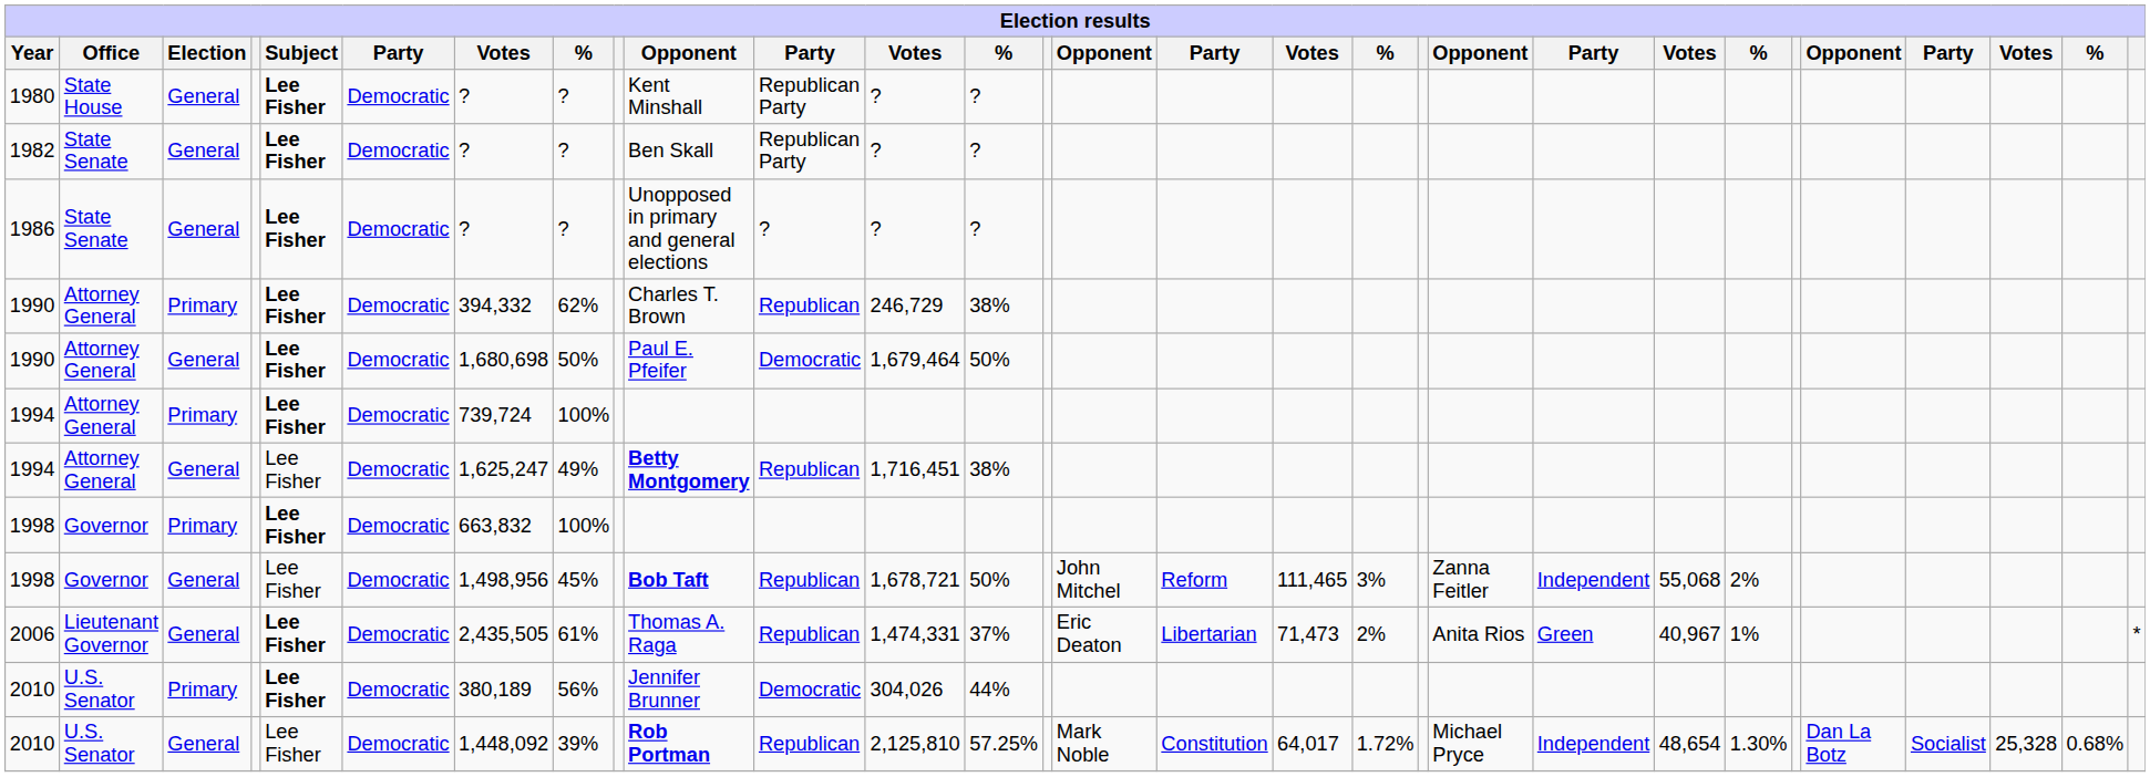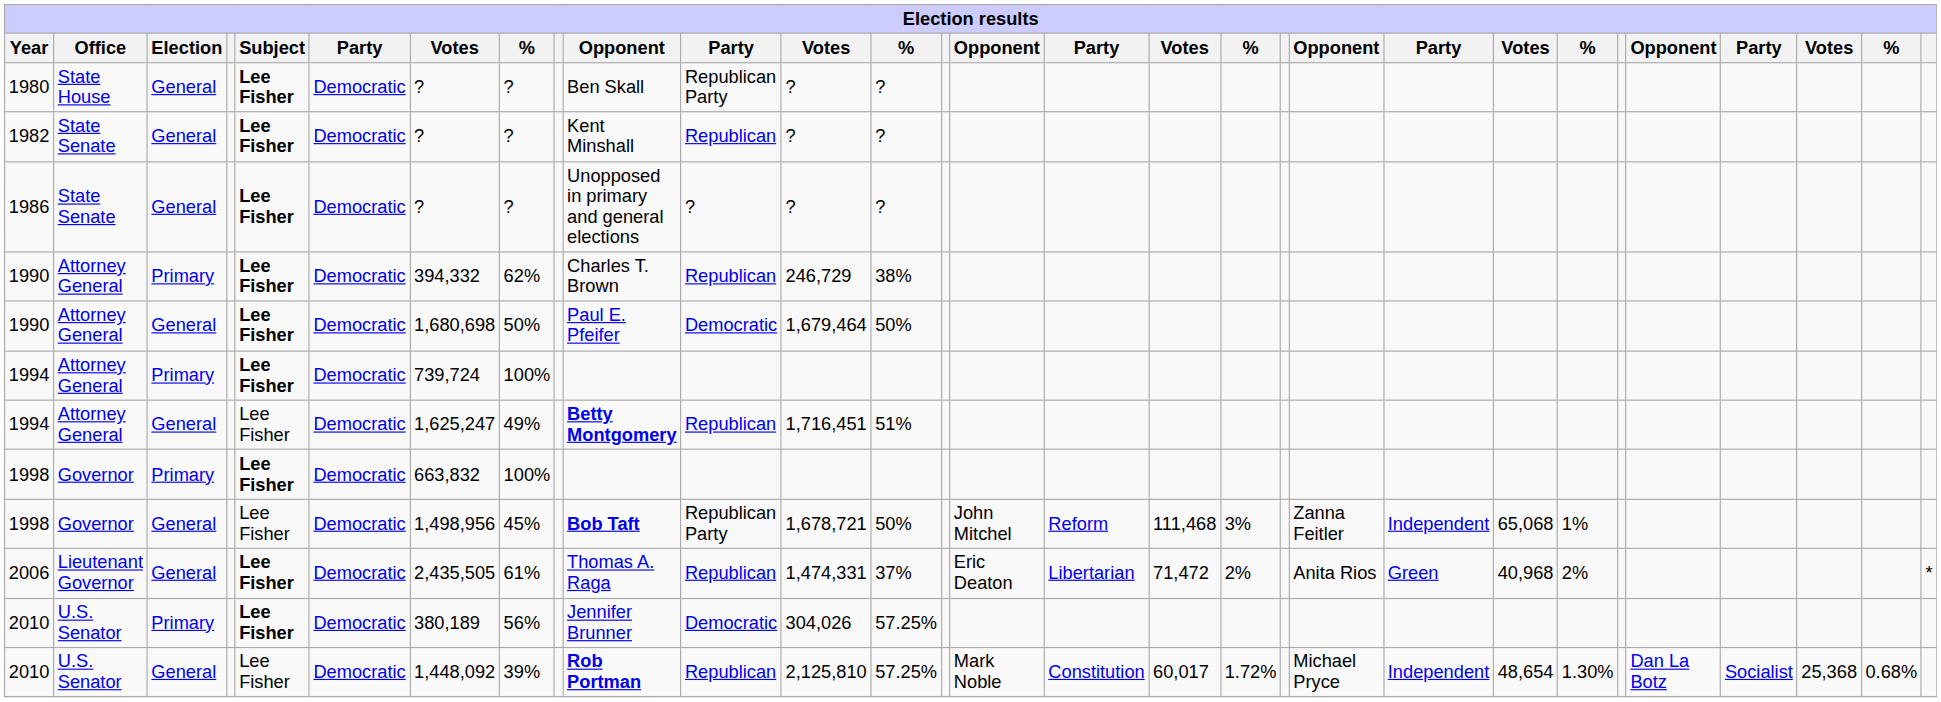 <table class="wikitable collapsible collapsed">
 <tr bgcolor=#cccccc>
 <th colspan=29 style="background: #ccccff;">Election results</th>
 </tr>
 <tr>
 <th><strong>Year</strong></th>
 <th><strong>Office</strong></th>
 <th><strong>Election</strong></th>
 <th></th>
 <th><strong>Subject</strong></th>
 <th><strong>Party</strong></th>
 <th><strong>Votes</strong></th>
 <th><strong>%</strong></th>
 <th></th>
 <th><strong>Opponent</strong></th>
 <th><strong>Party</strong></th>
 <th><strong>Votes</strong></th>
 <th><strong>%</strong></th>
 <th></th>
 <th><strong>Opponent</strong></th>
 <th><strong>Party</strong></th>
 <th><strong>Votes</strong></th>
 <th><strong>%</strong></th>
 <th></th>
 <th><strong>Opponent</strong></th>
 <th><strong>Party</strong></th>
 <th><strong>Votes</strong></th>
 <th><strong>%</strong></th>
 <th></th>
 <th><strong>Opponent</strong></th>
 <th><strong>Party</strong></th>
 <th><strong>Votes</strong></th>
 <th><strong>%</strong></th>
 <th></th>
 </tr>
 <tr>
 <td>1980</td>
 <td><a href='#'>State House</a></td>
 <td><a href='#'>General</a></td>
 <td></td>
 <td><strong>Lee Fisher</strong></td>
 <td><a href='#'>Democratic</a></td>
 <td>?</td>
 <td>?</td>
 <td></td>
-<td>Kent Minshall</td>
+<td>Ben Skall</td>
 <td>Republican Party</td>
 <td>?</td>
 <td>?</td>
 <td></td>
 <td></td>
 <td></td>
 <td></td>
 <td></td>
 <td></td>
 <td></td>
 <td></td>
 <td></td>
 <td></td>
 <td></td>
 <td></td>
 <td></td>
 <td></td>
 <td></td>
 <td></td>
 </tr>
 <tr>
 <td>1982</td>
 <td><a href='#'>State Senate</a></td>
 <td><a href='#'>General</a></td>
 <td></td>
 <td><strong>Lee Fisher</strong></td>
 <td><a href='#'>Democratic</a></td>
 <td>?</td>
 <td>?</td>
 <td></td>
-<td>Ben Skall</td>
-<td>Republican Party</td>
+<td>Kent Minshall</td>
+<td><a href='#'>Republican</a></td>
 <td>?</td>
 <td>?</td>
 <td></td>
 <td></td>
 <td></td>
 <td></td>
 <td></td>
 <td></td>
 <td></td>
 <td></td>
 <td></td>
 <td></td>
 <td></td>
 <td></td>
 <td></td>
 <td></td>
 <td></td>
 <td></td>
 </tr>
 <tr>
 <td>1986</td>
 <td><a href='#'>State Senate</a></td>
 <td><a href='#'>General</a></td>
 <td></td>
 <td><strong>Lee Fisher</strong></td>
 <td><a href='#'>Democratic</a></td>
 <td>?</td>
 <td>?</td>
 <td></td>
 <td>Unopposed in primary and general elections</td>
 <td>?</td>
 <td>?</td>
 <td>?</td>
 <td></td>
 <td></td>
 <td></td>
 <td></td>
 <td></td>
 <td></td>
 <td></td>
 <td></td>
 <td></td>
 <td></td>
 <td></td>
 <td></td>
 <td></td>
 <td></td>
 <td></td>
 <td></td>
 </tr>
 <tr>
 <td>1990</td>
 <td><a href='#'>Attorney General</a></td>
 <td><a href='#'>Primary</a></td>
 <td></td>
 <td><strong>Lee Fisher</strong></td>
 <td><a href='#'>Democratic</a></td>
 <td>394,332</td>
 <td>62%</td>
 <td></td>
 <td>Charles T. Brown</td>
 <td><a href='#'>Republican</a></td>
 <td>246,729</td>
 <td>38%</td>
 <td></td>
 <td></td>
 <td></td>
 <td></td>
 <td></td>
 <td></td>
 <td></td>
 <td></td>
 <td></td>
 <td></td>
 <td></td>
 <td></td>
 <td></td>
 <td></td>
 <td></td>
 <td></td>
 </tr>
 <tr>
 <td>1990</td>
 <td><a href='#'>Attorney General</a></td>
 <td><a href='#'>General</a></td>
 <td></td>
 <td><strong>Lee Fisher</strong></td>
 <td><a href='#'>Democratic</a></td>
 <td>1,680,698</td>
 <td>50%</td>
 <td></td>
 <td><a href='#'>Paul E. Pfeifer</a></td>
 <td><a href='#'>Democratic</a></td>
 <td>1,679,464</td>
 <td>50%</td>
 <td></td>
 <td></td>
 <td></td>
 <td></td>
 <td></td>
 <td></td>
 <td></td>
 <td></td>
 <td></td>
 <td></td>
 <td></td>
 <td></td>
 <td></td>
 <td></td>
 <td></td>
 <td></td>
 </tr>
 <tr>
 <td>1994</td>
 <td><a href='#'>Attorney General</a></td>
 <td><a href='#'>Primary</a></td>
 <td></td>
 <td><strong>Lee Fisher</strong></td>
 <td><a href='#'>Democratic</a></td>
 <td>739,724</td>
 <td>100%</td>
 <td></td>
 <td></td>
 <td></td>
 <td></td>
 <td></td>
 <td></td>
 <td></td>
 <td></td>
 <td></td>
 <td></td>
 <td></td>
 <td></td>
 <td></td>
 <td></td>
 <td></td>
 <td></td>
 <td></td>
 <td></td>
 <td></td>
 <td></td>
 <td></td>
 </tr>
 <tr>
 <td>1994</td>
 <td><a href='#'>Attorney General</a></td>
 <td><a href='#'>General</a></td>
 <td></td>
 <td>Lee Fisher</td>
 <td><a href='#'>Democratic</a></td>
 <td>1,625,247</td>
 <td>49%</td>
 <td></td>
 <td><strong><a href='#'>Betty Montgomery</a></strong></td>
 <td><a href='#'>Republican</a></td>
 <td>1,716,451</td>
-<td>38%</td>
+<td>51%</td>
 <td></td>
 <td></td>
 <td></td>
 <td></td>
 <td></td>
 <td></td>
 <td></td>
 <td></td>
 <td></td>
 <td></td>
 <td></td>
 <td></td>
 <td></td>
 <td></td>
 <td></td>
 <td></td>
 </tr>
 <tr>
 <td>1998</td>
 <td><a href='#'>Governor</a></td>
 <td><a href='#'>Primary</a></td>
 <td></td>
 <td><strong>Lee Fisher</strong></td>
 <td><a href='#'>Democratic</a></td>
 <td>663,832</td>
 <td>100%</td>
 <td></td>
 <td></td>
 <td></td>
 <td></td>
 <td></td>
 <td></td>
 <td></td>
 <td></td>
 <td></td>
 <td></td>
 <td></td>
 <td></td>
 <td></td>
 <td></td>
 <td></td>
 <td></td>
 <td></td>
 <td></td>
 <td></td>
 <td></td>
 <td></td>
 </tr>
 <tr>
 <td>1998</td>
 <td><a href='#'>Governor</a></td>
 <td><a href='#'>General</a></td>
 <td></td>
 <td>Lee Fisher</td>
 <td><a href='#'>Democratic</a></td>
 <td>1,498,956</td>
 <td>45%</td>
 <td></td>
 <td><strong><a href='#'>Bob Taft</a></strong></td>
-<td><a href='#'>Republican</a></td>
+<td>Republican Party</td>
 <td>1,678,721</td>
 <td>50%</td>
 <td></td>
 <td>John Mitchel</td>
 <td><a href='#'>Reform</a></td>
-<td>111,465</td>
+<td>111,468</td>
 <td>3%</td>
 <td></td>
 <td>Zanna Feitler</td>
 <td><a href='#'>Independent</a></td>
-<td>55,068</td>
-<td>2%</td>
+<td>65,068</td>
+<td>1%</td>
 <td></td>
 <td></td>
 <td></td>
 <td></td>
 <td></td>
 <td></td>
 </tr>
 <tr>
 <td>2006</td>
 <td><a href='#'>Lieutenant Governor</a></td>
 <td><a href='#'>General</a></td>
 <td></td>
 <td><strong>Lee Fisher</strong></td>
 <td><a href='#'>Democratic</a></td>
 <td>2,435,505</td>
 <td>61%</td>
 <td></td>
 <td><a href='#'>Thomas A. Raga</a></td>
 <td><a href='#'>Republican</a></td>
 <td>1,474,331</td>
 <td>37%</td>
 <td></td>
 <td>Eric Deaton</td>
 <td><a href='#'>Libertarian</a></td>
-<td>71,473</td>
+<td>71,472</td>
 <td>2%</td>
 <td></td>
 <td>Anita Rios</td>
 <td><a href='#'>Green</a></td>
-<td>40,967</td>
-<td>1%</td>
+<td>40,968</td>
+<td>2%</td>
 <td></td>
 <td></td>
 <td></td>
 <td></td>
 <td></td>
 <td>*</td>
 </tr>
 <tr>
 <td>2010</td>
 <td><a href='#'>U.S. Senator</a></td>
 <td><a href='#'>Primary</a></td>
 <td></td>
 <td><strong>Lee Fisher</strong></td>
 <td><a href='#'>Democratic</a></td>
 <td>380,189</td>
 <td>56%</td>
 <td></td>
 <td><a href='#'>Jennifer Brunner</a></td>
 <td><a href='#'>Democratic</a></td>
 <td>304,026</td>
-<td>44%</td>
+<td>57.25%</td>
 <td></td>
 <td></td>
 <td></td>
 <td></td>
 <td></td>
 <td></td>
 <td></td>
 <td></td>
 <td></td>
 <td></td>
 <td></td>
 <td></td>
 <td></td>
 <td></td>
 <td></td>
 <td></td>
 </tr>
 <tr>
 <td>2010</td>
 <td><a href='#'>U.S. Senator</a></td>
 <td><a href='#'>General</a></td>
 <td></td>
 <td>Lee Fisher</td>
 <td><a href='#'>Democratic</a></td>
 <td>1,448,092</td>
 <td>39%</td>
 <td></td>
 <td><strong><a href='#'>Rob Portman</a></strong></td>
 <td><a href='#'>Republican</a></td>
 <td>2,125,810</td>
 <td>57.25%</td>
 <td></td>
 <td>Mark Noble</td>
 <td><a href='#'>Constitution</a></td>
-<td>64,017</td>
+<td>60,017</td>
 <td>1.72%</td>
 <td></td>
 <td>Michael Pryce</td>
 <td><a href='#'>Independent</a></td>
 <td>48,654</td>
 <td>1.30%</td>
 <td></td>
 <td><a href='#'>Dan La Botz</a></td>
 <td><a href='#'>Socialist</a></td>
-<td>25,328</td>
+<td>25,368</td>
 <td>0.68%</td>
 <td></td>
 </tr>
 <tr>
 </tr>
 </table>
